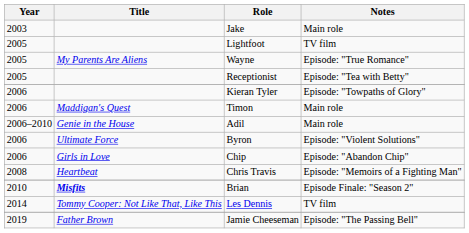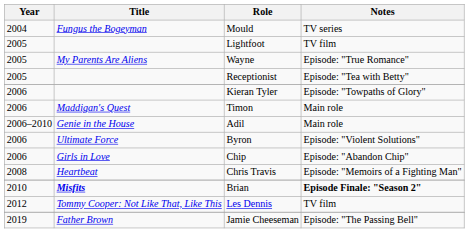 <table class="wikitable sortable">
 <tr>
 <th>Year</th>
 <th>Title</th>
 <th>Role</th>
 <th class="unsortable">Notes</th>
 </tr>
 <tr>
-<td>2003</td>
-<td><em></em></td>
-<td>Jake</td>
-<td>Main role</td>
+<td>2004</td>
+<td><em><a href='#'>Fungus the Bogeyman</a></em></td>
+<td>Mould</td>
+<td>TV series</td>
 </tr>
 <tr>
 <td>2005</td>
 <td><em></em></td>
 <td>Lightfoot</td>
 <td>TV film</td>
 </tr>
 <tr>
 <td>2005</td>
 <td><em><a href='#'>My Parents Are Aliens</a></em></td>
 <td>Wayne</td>
 <td>Episode: "True Romance"</td>
 </tr>
 <tr>
 <td>2005</td>
 <td><em></em></td>
 <td>Receptionist</td>
 <td>Episode: "Tea with Betty"</td>
 </tr>
 <tr>
 </tr>
 <tr>
 <td>2006</td>
 <td><em></em></td>
 <td>Kieran Tyler</td>
 <td>Episode: "Towpaths of Glory"</td>
 </tr>
 <tr>
 <td>2006</td>
 <td><em><a href='#'>Maddigan's Quest</a></em></td>
 <td>Timon</td>
 <td>Main role</td>
 </tr>
 <tr>
 <td>2006–2010</td>
 <td><em><a href='#'>Genie in the House</a></em></td>
 <td>Adil</td>
 <td>Main role</td>
 </tr>
 <tr>
 <td>2006</td>
 <td><em><a href='#'>Ultimate Force</a></em></td>
 <td>Byron</td>
 <td>Episode: "Violent Solutions"</td>
 </tr>
 <tr>
 <td>2006</td>
 <td><em><a href='#'>Girls in Love</a></em></td>
 <td>Chip</td>
 <td>Episode: "Abandon Chip"</td>
 </tr>
 <tr>
 <td>2008</td>
 <td><em><a href='#'>Heartbeat</a></em></td>
 <td>Chris Travis</td>
 <td>Episode: "Memoirs of a Fighting Man"</td>
 </tr>
 <tr>
 </tr>
 <tr>
 <td>2010</td>
 <td><strong><em><a href='#'>Misfits</a></em></strong></td>
 <td>Brian</td>
-<td>Episode Finale: "Season 2"</td>
+<td><strong>Episode Finale: "Season 2"</strong></td>
 </tr>
 <tr>
-<td>2014</td>
+<td>2012</td>
 <td><em><a href='#'>Tommy Cooper: Not Like That, Like This</a></em></td>
 <td><a href='#'>Les Dennis</a></td>
 <td>TV film</td>
 </tr>
 <tr>
 </tr>
 <tr>
 <td>2019</td>
 <td><em><a href='#'>Father Brown</a></em></td>
 <td>Jamie Cheeseman</td>
 <td>Episode: "The Passing Bell"</td>
 </tr>
 </table>
